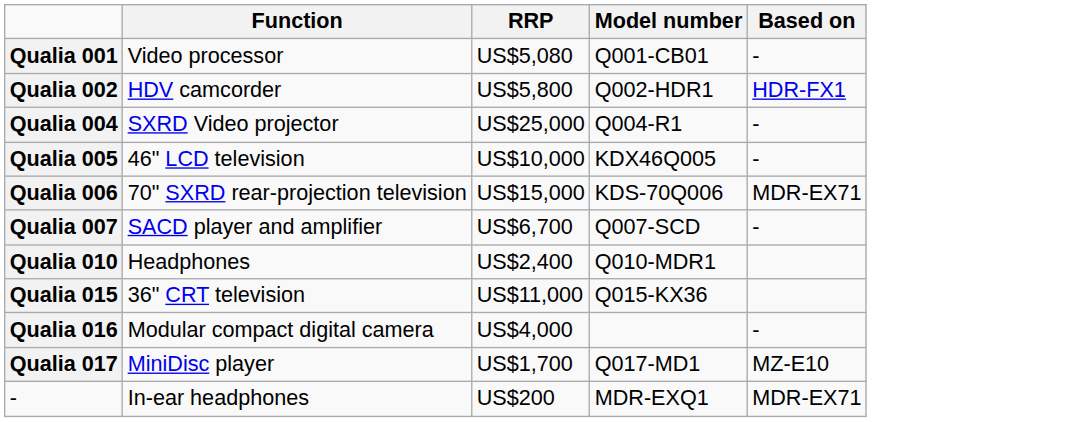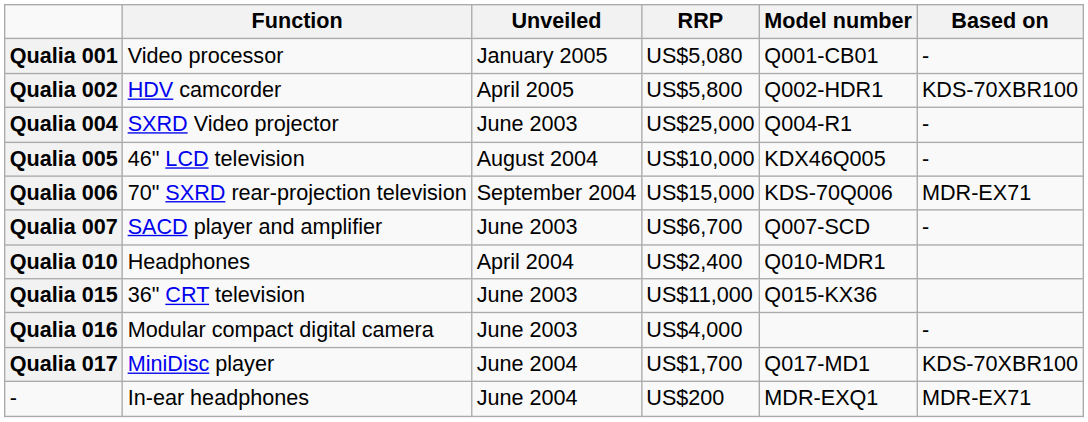 <table class="wikitable">
 <tr>
 <td></td>
 <th>Function</th>
+<th>Unveiled</th>
 <th>RRP</th>
 <th>Model number</th>
 <th>Based on</th>
 </tr>
 <tr>
 <th>Qualia 001</th>
 <td>Video processor</td>
+<td>January 2005</td>
 <td>US$5,080</td>
 <td>Q001-CB01</td>
 <td>-</td>
 </tr>
 <tr>
 <th>Qualia 002</th>
 <td><a href='#'>HDV</a> camcorder</td>
+<td>April 2005</td>
 <td>US$5,800</td>
 <td>Q002-HDR1</td>
-<td><a href='#'>HDR-FX1</a></td>
+<td>KDS-70XBR100</td>
 </tr>
 <tr>
 <th>Qualia 004</th>
 <td><a href='#'>SXRD</a> Video projector</td>
+<td>June 2003</td>
 <td>US$25,000</td>
 <td>Q004-R1</td>
 <td>-</td>
 </tr>
 <tr>
 <th>Qualia 005</th>
 <td>46" <a href='#'>LCD</a> television</td>
+<td>August 2004</td>
 <td>US$10,000</td>
 <td>KDX46Q005</td>
 <td>-</td>
 </tr>
 <tr>
 <th>Qualia 006</th>
 <td>70" <a href='#'>SXRD</a> rear-projection television</td>
+<td>September 2004</td>
 <td>US$15,000</td>
 <td>KDS-70Q006</td>
 <td>MDR-EX71</td>
 </tr>
 <tr>
 <th>Qualia 007</th>
 <td><a href='#'>SACD</a> player and amplifier</td>
+<td>June 2003</td>
 <td>US$6,700</td>
 <td>Q007-SCD</td>
 <td>-</td>
 </tr>
 <tr>
 <th>Qualia 010</th>
 <td>Headphones</td>
+<td>April 2004</td>
 <td>US$2,400</td>
 <td>Q010-MDR1</td>
 <td></td>
 </tr>
 <tr>
 <th>Qualia 015</th>
 <td>36" <a href='#'>CRT</a> television</td>
+<td>June 2003</td>
 <td>US$11,000</td>
 <td>Q015-KX36</td>
 <td></td>
 </tr>
 <tr>
 <th>Qualia 016</th>
 <td>Modular compact digital camera</td>
+<td>June 2003</td>
 <td>US$4,000</td>
 <td></td>
 <td>-</td>
 </tr>
 <tr>
 <th>Qualia 017</th>
 <td><a href='#'>MiniDisc</a> player</td>
+<td>June 2004</td>
 <td>US$1,700</td>
 <td>Q017-MD1</td>
-<td>MZ-E10</td>
+<td>KDS-70XBR100</td>
 </tr>
 <tr>
 <td>-</td>
 <td>In-ear headphones</td>
+<td>June 2004</td>
 <td>US$200</td>
 <td>MDR-EXQ1</td>
 <td>MDR-EX71</td>
 </tr>
 </table>
